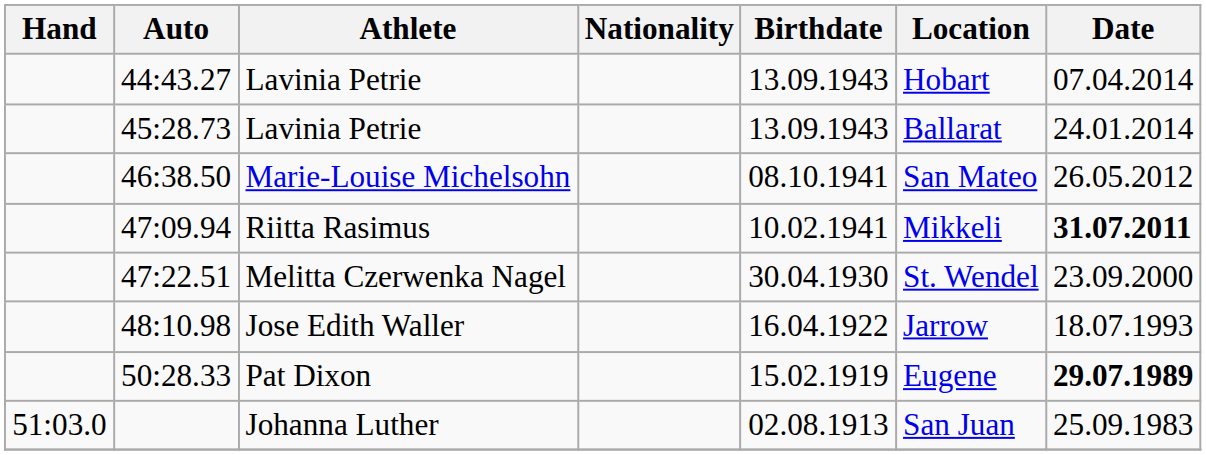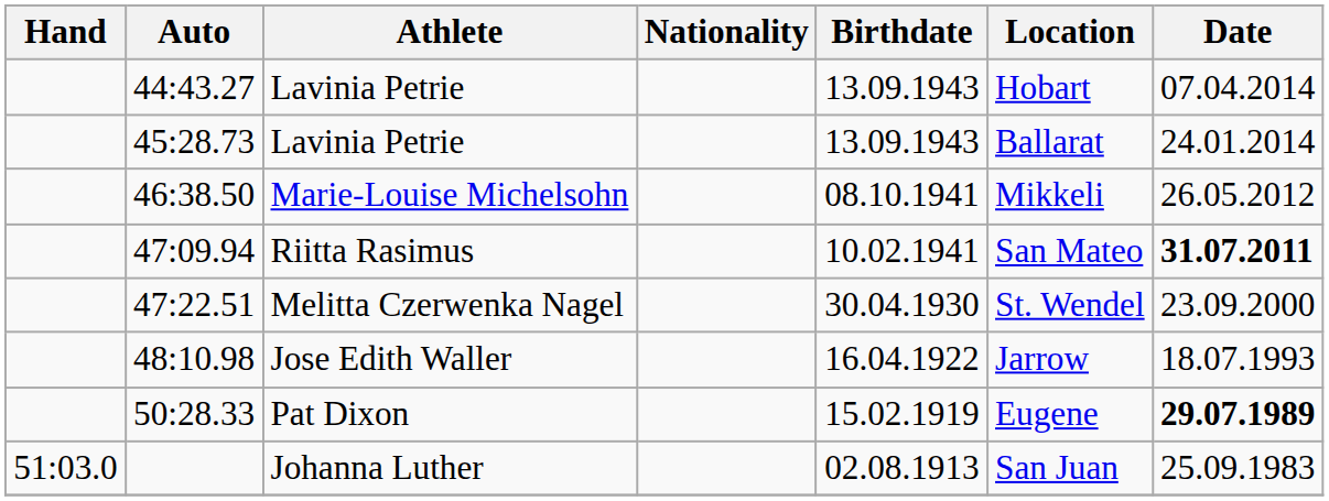 <table class="wikitable">
 <tr>
 <th>Hand</th>
 <th>Auto</th>
 <th>Athlete</th>
 <th>Nationality</th>
 <th>Birthdate</th>
 <th>Location</th>
 <th>Date</th>
 </tr>
 <tr>
 <td></td>
 <td>44:43.27</td>
 <td>Lavinia Petrie</td>
 <td></td>
 <td>13.09.1943</td>
 <td><a href='#'>Hobart</a></td>
 <td>07.04.2014</td>
 </tr>
 <tr>
 <td></td>
 <td>45:28.73</td>
 <td>Lavinia Petrie</td>
 <td></td>
 <td>13.09.1943</td>
 <td><a href='#'>Ballarat</a></td>
 <td>24.01.2014</td>
 </tr>
 <tr>
 <td></td>
 <td>46:38.50</td>
 <td><a href='#'>Marie-Louise Michelsohn</a></td>
 <td></td>
 <td>08.10.1941</td>
-<td><a href='#'>San Mateo</a></td>
+<td><a href='#'>Mikkeli</a></td>
 <td>26.05.2012</td>
 </tr>
 <tr>
 <td></td>
 <td>47:09.94</td>
 <td>Riitta Rasimus</td>
 <td></td>
 <td>10.02.1941</td>
-<td><a href='#'>Mikkeli</a></td>
+<td><a href='#'>San Mateo</a></td>
 <td><strong>31.07.2011</strong></td>
 </tr>
 <tr>
 <td></td>
 <td>47:22.51</td>
 <td>Melitta Czerwenka Nagel</td>
 <td></td>
 <td>30.04.1930</td>
 <td><a href='#'>St. Wendel</a></td>
 <td>23.09.2000</td>
 </tr>
 <tr>
 <td></td>
 <td>48:10.98</td>
 <td>Jose Edith Waller</td>
 <td></td>
 <td>16.04.1922</td>
 <td><a href='#'>Jarrow</a></td>
 <td>18.07.1993</td>
 </tr>
 <tr>
 <td></td>
 <td>50:28.33</td>
 <td>Pat Dixon</td>
 <td></td>
 <td>15.02.1919</td>
 <td><a href='#'>Eugene</a></td>
 <td><strong>29.07.1989</strong></td>
 </tr>
 <tr>
 <td>51:03.0</td>
 <td></td>
 <td>Johanna Luther</td>
 <td></td>
 <td>02.08.1913</td>
 <td><a href='#'>San Juan</a></td>
 <td>25.09.1983</td>
 </tr>
 <tr>
 </tr>
 </table>
